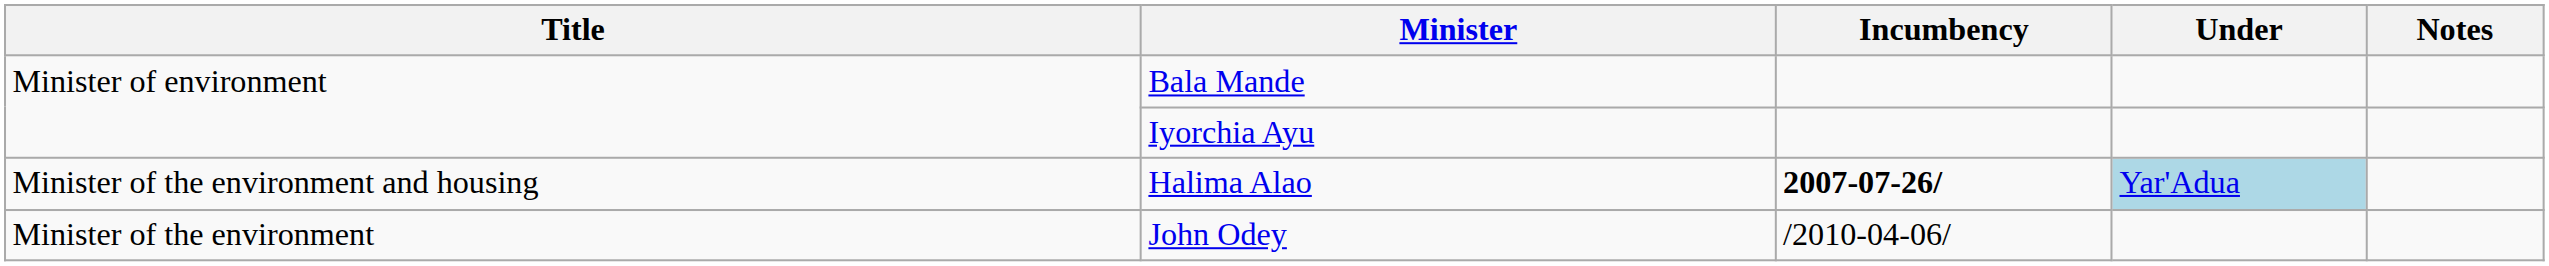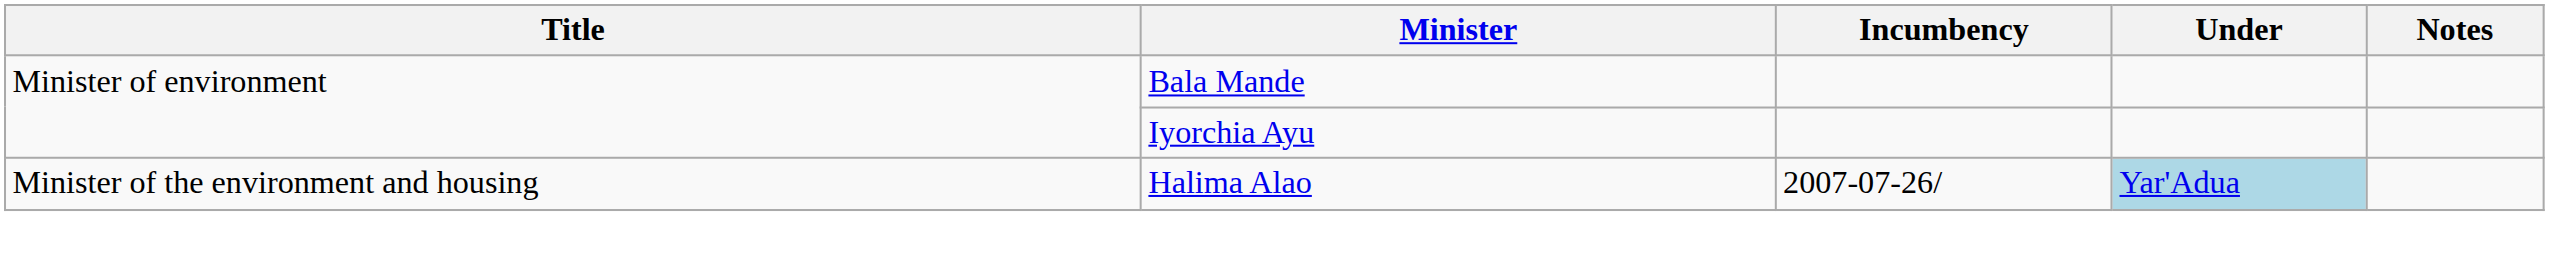 <table class="wikitable" style="width:100%;">
 <tr>
 <th>Title</th>
 <th style="width:25%;"><a href='#'>Minister</a></th>
 <th style="width:160px;">Incumbency</th>
 <th style="width:10%;">Under</th>
 <th style="width:7%;">Notes</th>
 </tr>
 <tr>
 <td rowspan="2" style="vertical-align:top;">Minister of environment</td>
 <td><a href='#'>Bala Mande</a></td>
 <td></td>
 <td></td>
 <td></td>
 </tr>
 <tr>
 <td><a href='#'>Iyorchia Ayu</a></td>
 <td></td>
 <td></td>
 <td></td>
 </tr>
 <tr>
 <td>Minister of the environment and housing</td>
 <td><a href='#'>Halima Alao</a></td>
-<td><strong>2007-07-26/</strong></td>
+<td>2007-07-26/</td>
 <td style="background: lightblue;"><a href='#'>Yar'Adua</a></td>
 <td></td>
 </tr>
-<tr>
-<td>Minister of the environment</td>
-<td><a href='#'>John Odey</a></td>
-<td>/2010-04-06/</td>
-<td></td>
-<td></td>
-</tr>
 </table>
